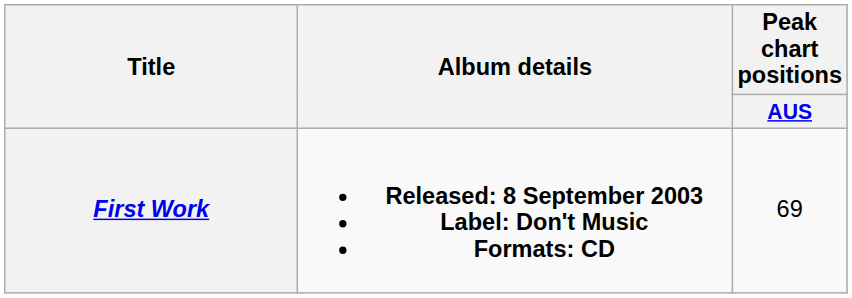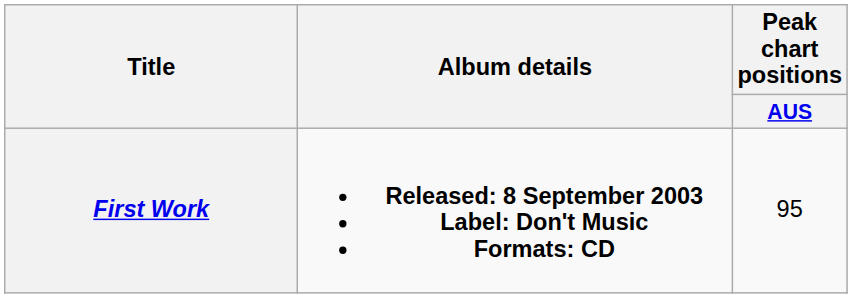 <table class="wikitable plainrowheaders" style="text-align:center;">
 <tr>
 <th scope="col" rowspan="2" style="width:12em;">Title</th>
 <th scope="col" rowspan="2" style="width:18em;">Album details</th>
 <th scope="col" colspan="1">Peak chart positions</th>
 </tr>
 <tr>
 <th scope="col" style="width:3em;font-size:90%;"><a href='#'>AUS</a><br></th>
 </tr>
 <tr>
 <th scope="row"><em><a href='#'>First Work</a></em></th>
 <td><strong><br><ul><li>Released: 8 September 2003</li><li>Label: Don't Music</li><li>Formats: CD</li></ul></strong></td>
-<td>69</td>
+<td>95</td>
 </tr>
 </table>
